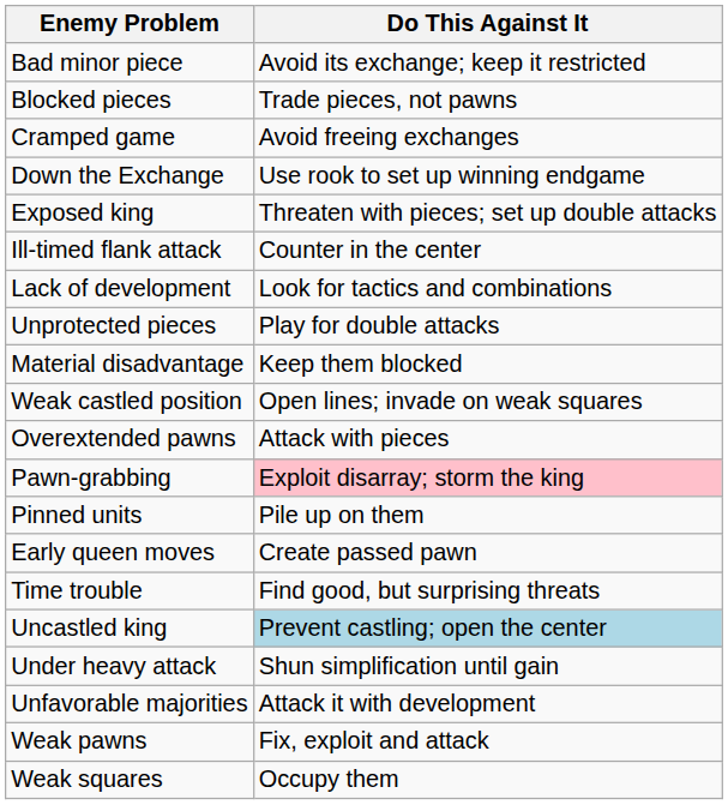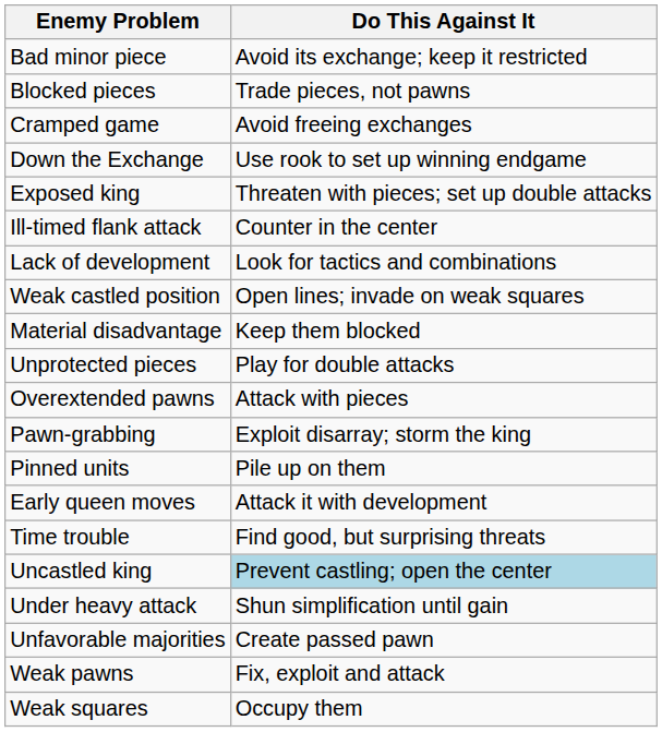 <table class="wikitable sortable">
 <tr>
 <th>Enemy Problem</th>
 <th>Do This Against It</th>
 </tr>
 <tr>
 <td>Bad minor piece</td>
 <td>Avoid its exchange; keep it restricted</td>
 </tr>
 <tr>
 <td>Blocked pieces</td>
 <td>Trade pieces, not pawns</td>
 </tr>
 <tr>
 <td>Cramped game</td>
 <td>Avoid freeing exchanges</td>
 </tr>
 <tr>
 <td>Down the Exchange</td>
 <td>Use rook to set up winning endgame</td>
 </tr>
 <tr>
 <td>Exposed king</td>
 <td>Threaten with pieces; set up double attacks</td>
 </tr>
 <tr>
 <td>Ill-timed flank attack</td>
 <td>Counter in the center</td>
 </tr>
 <tr>
 <td>Lack of development</td>
 <td>Look for tactics and combinations</td>
 </tr>
 <tr>
-<td>Unprotected pieces</td>
-<td>Play for double attacks</td>
+<td>Weak castled position</td>
+<td>Open lines; invade on weak squares</td>
 </tr>
 <tr>
 <td>Material disadvantage</td>
 <td>Keep them blocked</td>
 </tr>
 <tr>
-<td>Weak castled position</td>
-<td>Open lines; invade on weak squares</td>
+<td>Unprotected pieces</td>
+<td>Play for double attacks</td>
 </tr>
 <tr>
 <td>Overextended pawns</td>
 <td>Attack with pieces</td>
 </tr>
 <tr>
 <td>Pawn-grabbing</td>
-<td style="background: pink;">Exploit disarray; storm the king</td>
+<td>Exploit disarray; storm the king</td>
 </tr>
 <tr>
 <td>Pinned units</td>
 <td>Pile up on them</td>
 </tr>
 <tr>
 <td>Early queen moves</td>
-<td>Create passed pawn</td>
+<td>Attack it with development</td>
 </tr>
 <tr>
 <td>Time trouble</td>
 <td>Find good, but surprising threats</td>
 </tr>
 <tr>
 <td>Uncastled king</td>
 <td style="background: lightblue;">Prevent castling; open the center</td>
 </tr>
 <tr>
 <td>Under heavy attack</td>
 <td>Shun simplification until gain</td>
 </tr>
 <tr>
 <td>Unfavorable majorities</td>
-<td>Attack it with development</td>
+<td>Create passed pawn</td>
 </tr>
 <tr>
 <td>Weak pawns</td>
 <td>Fix, exploit and attack</td>
 </tr>
 <tr>
 <td>Weak squares</td>
 <td>Occupy them</td>
 </tr>
 </table>
